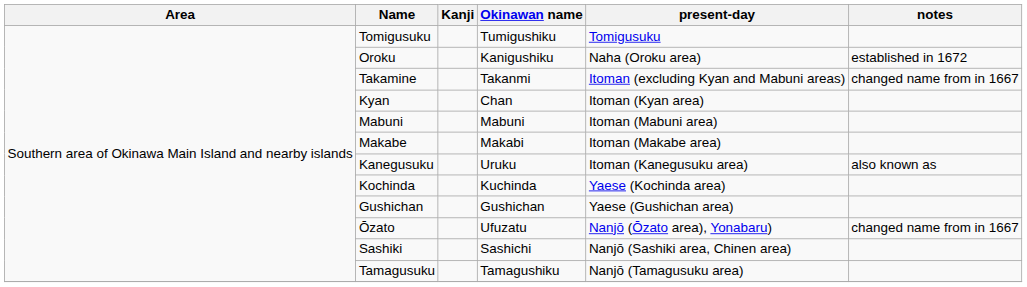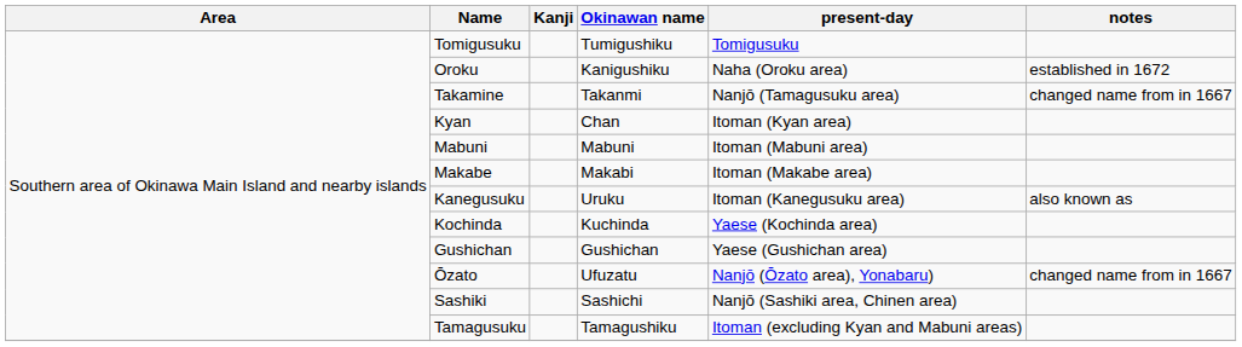 <table class="wikitable">
 <tr>
 <th>Area</th>
 <th>Name</th>
 <th>Kanji</th>
 <th><a href='#'>Okinawan</a> name</th>
 <th>present-day</th>
 <th>notes</th>
 </tr>
 <tr>
 <td rowspan="12">Southern area of Okinawa Main Island and nearby islands</td>
 <td>Tomigusuku</td>
 <td></td>
 <td>Tumigushiku</td>
 <td><a href='#'>Tomigusuku</a></td>
 <td></td>
 </tr>
 <tr>
 <td>Oroku</td>
 <td></td>
 <td>Kanigushiku</td>
 <td>Naha (Oroku area)</td>
 <td>established in 1672</td>
 </tr>
 <tr>
 <td>Takamine</td>
 <td></td>
 <td>Takanmi</td>
-<td><a href='#'>Itoman</a> (excluding Kyan and Mabuni areas)</td>
+<td>Nanjō (Tamagusuku area)</td>
 <td>changed name from  in 1667</td>
 </tr>
 <tr>
 <td>Kyan</td>
 <td></td>
 <td>Chan</td>
 <td>Itoman (Kyan area)</td>
 <td></td>
 </tr>
 <tr>
 <td>Mabuni</td>
 <td></td>
 <td>Mabuni</td>
 <td>Itoman (Mabuni area)</td>
 <td></td>
 </tr>
 <tr>
 <td>Makabe</td>
 <td></td>
 <td>Makabi</td>
 <td>Itoman (Makabe area)</td>
 <td></td>
 </tr>
 <tr>
 <td>Kanegusuku</td>
 <td></td>
 <td>Uruku</td>
 <td>Itoman (Kanegusuku area)</td>
 <td>also known as </td>
 </tr>
 <tr>
 <td>Kochinda</td>
 <td></td>
 <td>Kuchinda</td>
 <td><a href='#'>Yaese</a> (Kochinda area)</td>
 <td></td>
 </tr>
 <tr>
 <td>Gushichan</td>
 <td></td>
 <td>Gushichan</td>
 <td>Yaese (Gushichan area)</td>
 <td></td>
 </tr>
 <tr>
 <td>Ōzato</td>
 <td></td>
 <td>Ufuzatu</td>
 <td><a href='#'>Nanjō</a> (<a href='#'>Ōzato</a> area), <a href='#'>Yonabaru</a>)</td>
 <td>changed name from  in 1667</td>
 </tr>
 <tr>
 <td>Sashiki</td>
 <td></td>
 <td>Sashichi</td>
 <td>Nanjō (Sashiki area, Chinen area)</td>
 <td></td>
 </tr>
 <tr>
 <td>Tamagusuku</td>
 <td></td>
 <td>Tamagushiku</td>
-<td>Nanjō (Tamagusuku area)</td>
+<td><a href='#'>Itoman</a> (excluding Kyan and Mabuni areas)</td>
 <td></td>
 </tr>
 <tr>
 </tr>
 </table>
